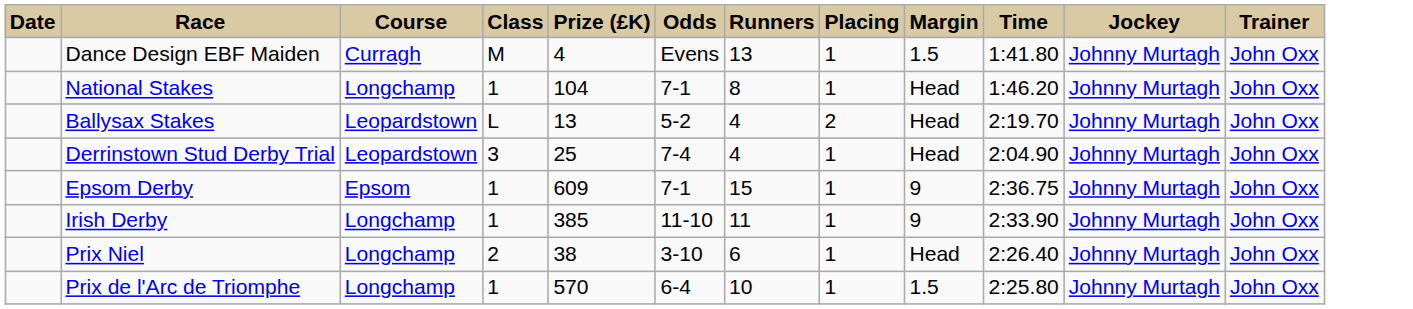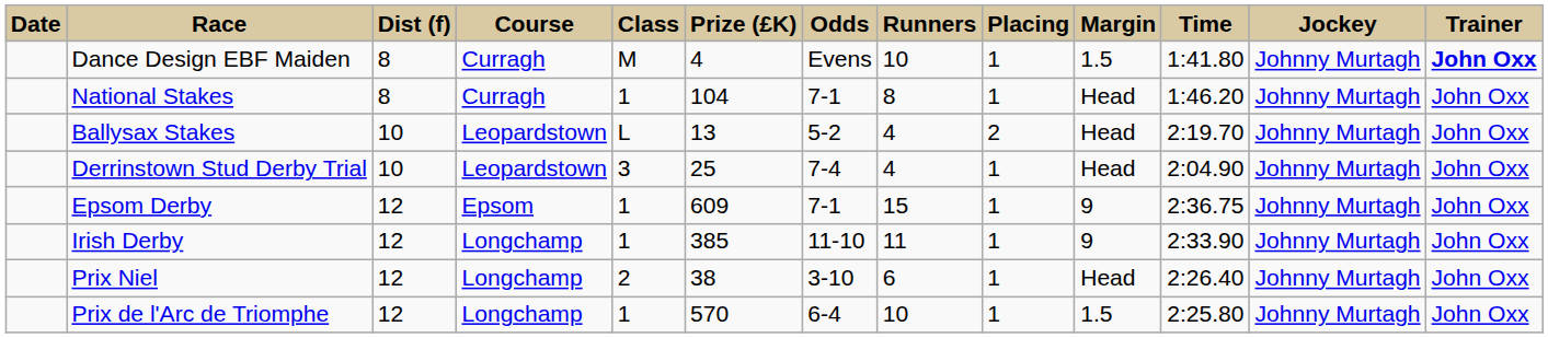 <table class = "wikitable sortable" | border="1" cellpadding="1" style="text-align:centre; margin-left:1em; float:centre; border-collapse: collapse; font-size:85%">
 <tr style="background:#dacaa4; text-align:center;">
 <th style="background:#dacaa4;">Date</th>
 <th style="background:#dacaa4;">Race</th>
+<th style="background:#dacaa4;">Dist (f)</th>
 <th style="background:#dacaa4;">Course</th>
 <th style="background:#dacaa4;">Class</th>
 <th style="background:#dacaa4;">Prize (£K)</th>
 <th style="background:#dacaa4;">Odds</th>
 <th style="background:#dacaa4;">Runners</th>
 <th style="background:#dacaa4;">Placing</th>
 <th style="background:#dacaa4;">Margin</th>
 <th style="background:#dacaa4;">Time</th>
 <th style="background:#dacaa4;">Jockey</th>
 <th style="background:#dacaa4;">Trainer</th>
 </tr>
 <tr>
 <td></td>
 <td>Dance Design EBF Maiden</td>
+<td>8</td>
 <td><a href='#'>Curragh</a></td>
 <td>M</td>
 <td>4</td>
 <td>Evens</td>
-<td>13</td>
+<td>10</td>
 <td>1</td>
 <td>1.5</td>
 <td>1:41.80</td>
 <td><a href='#'>Johnny Murtagh</a></td>
-<td><a href='#'>John Oxx</a></td>
+<td><strong><a href='#'>John Oxx</a></strong></td>
 </tr>
 <tr>
 <td></td>
 <td><a href='#'>National Stakes</a></td>
-<td><a href='#'>Longchamp</a></td>
+<td>8</td>
+<td><a href='#'>Curragh</a></td>
 <td>1</td>
 <td>104</td>
 <td>7-1</td>
 <td>8</td>
 <td>1</td>
 <td>Head</td>
 <td>1:46.20</td>
 <td><a href='#'>Johnny Murtagh</a></td>
 <td><a href='#'>John Oxx</a></td>
 </tr>
 <tr>
 <td></td>
 <td><a href='#'>Ballysax Stakes</a></td>
+<td>10</td>
 <td><a href='#'>Leopardstown</a></td>
 <td>L</td>
 <td>13</td>
 <td>5-2</td>
 <td>4</td>
 <td>2</td>
 <td>Head</td>
 <td>2:19.70</td>
 <td><a href='#'>Johnny Murtagh</a></td>
 <td><a href='#'>John Oxx</a></td>
 </tr>
 <tr>
 <td></td>
 <td><a href='#'>Derrinstown Stud Derby Trial</a></td>
+<td>10</td>
 <td><a href='#'>Leopardstown</a></td>
 <td>3</td>
 <td>25</td>
 <td>7-4</td>
 <td>4</td>
 <td>1</td>
 <td>Head</td>
 <td>2:04.90</td>
 <td><a href='#'>Johnny Murtagh</a></td>
 <td><a href='#'>John Oxx</a></td>
 </tr>
 <tr>
 <td></td>
 <td><a href='#'>Epsom Derby</a></td>
+<td>12</td>
 <td><a href='#'>Epsom</a></td>
 <td>1</td>
 <td>609</td>
 <td>7-1</td>
 <td>15</td>
 <td>1</td>
 <td>9</td>
 <td>2:36.75</td>
 <td><a href='#'>Johnny Murtagh</a></td>
 <td><a href='#'>John Oxx</a></td>
 </tr>
 <tr>
 <td></td>
 <td><a href='#'>Irish Derby</a></td>
+<td>12</td>
 <td><a href='#'>Longchamp</a></td>
 <td>1</td>
 <td>385</td>
 <td>11-10</td>
 <td>11</td>
 <td>1</td>
 <td>9</td>
 <td>2:33.90</td>
 <td><a href='#'>Johnny Murtagh</a></td>
 <td><a href='#'>John Oxx</a></td>
 </tr>
 <tr>
 <td></td>
 <td><a href='#'>Prix Niel</a></td>
+<td>12</td>
 <td><a href='#'>Longchamp</a></td>
 <td>2</td>
 <td>38</td>
 <td>3-10</td>
 <td>6</td>
 <td>1</td>
 <td>Head</td>
 <td>2:26.40</td>
 <td><a href='#'>Johnny Murtagh</a></td>
 <td><a href='#'>John Oxx</a></td>
 </tr>
 <tr>
 <td></td>
 <td><a href='#'>Prix de l'Arc de Triomphe</a></td>
+<td>12</td>
 <td><a href='#'>Longchamp</a></td>
 <td>1</td>
 <td>570</td>
 <td>6-4</td>
 <td>10</td>
 <td>1</td>
 <td>1.5</td>
 <td>2:25.80</td>
 <td><a href='#'>Johnny Murtagh</a></td>
 <td><a href='#'>John Oxx</a></td>
 </tr>
 </table>
